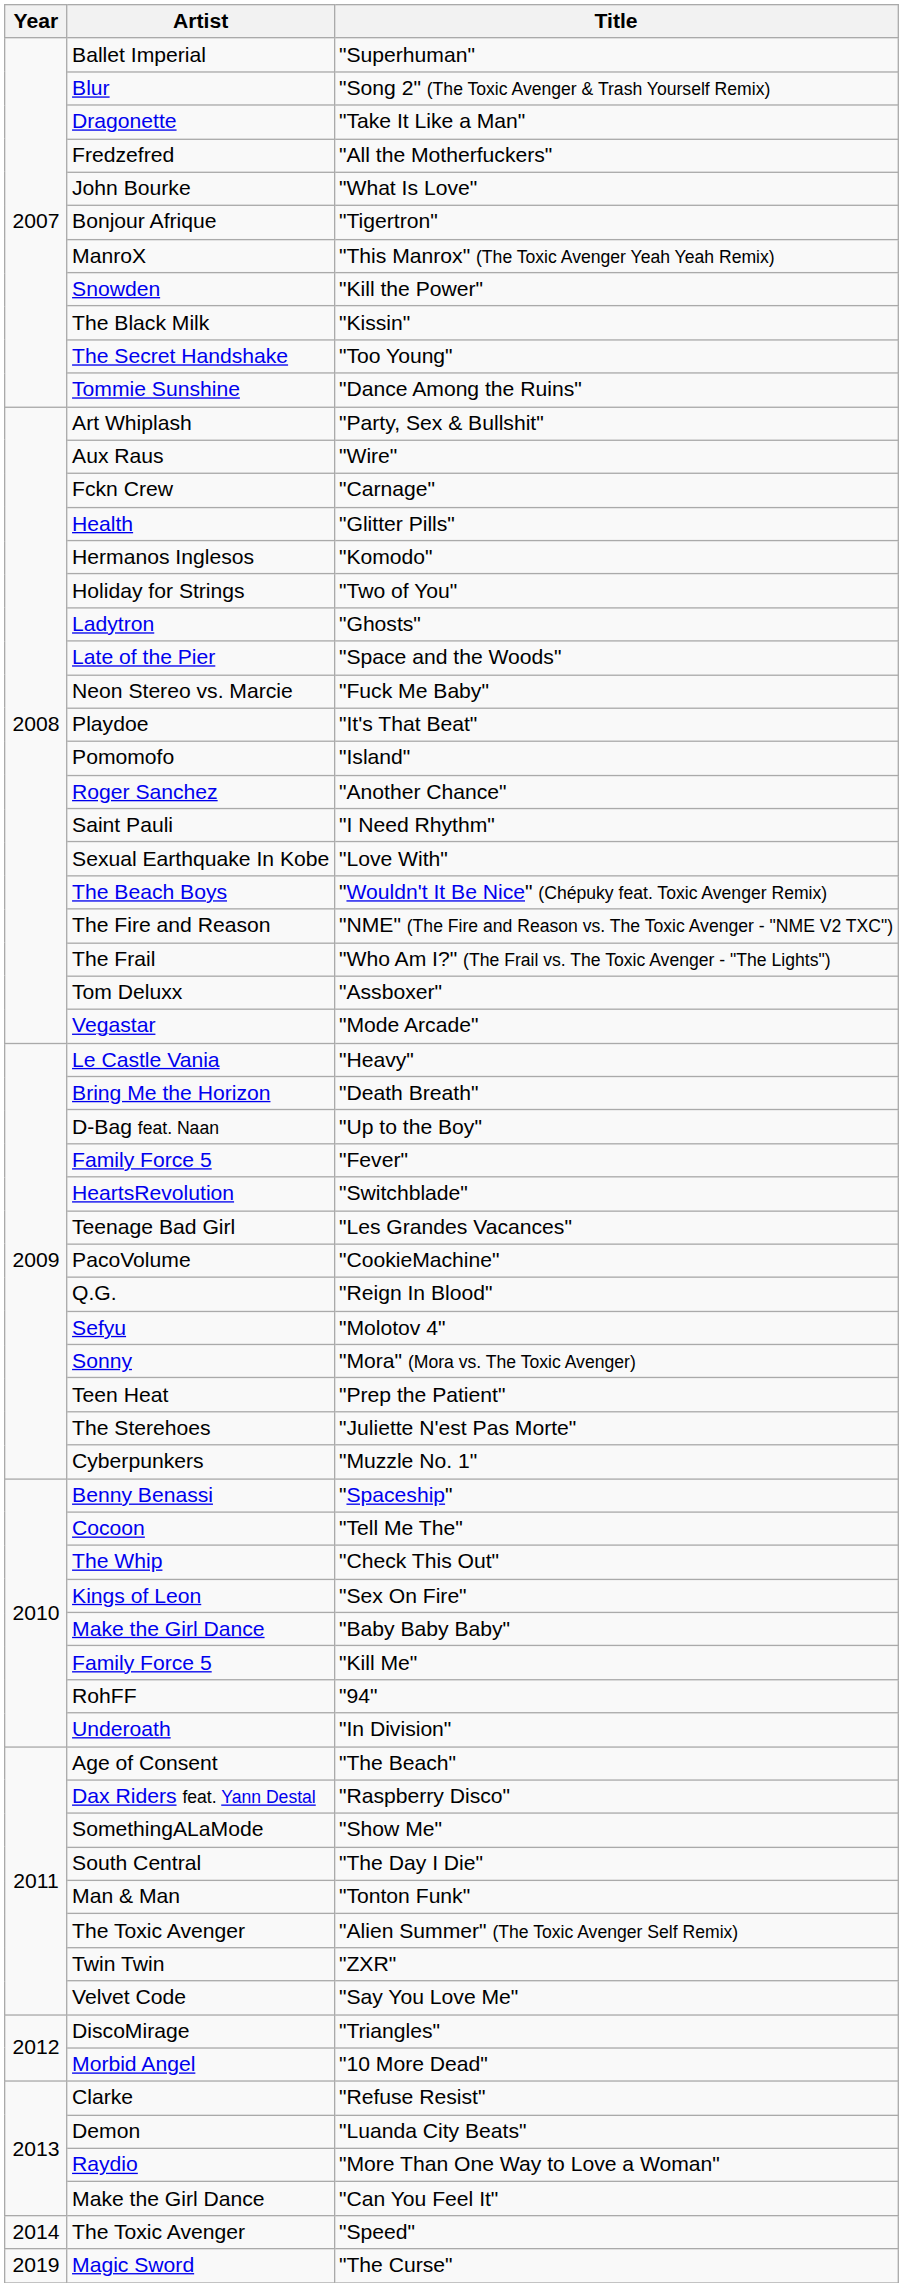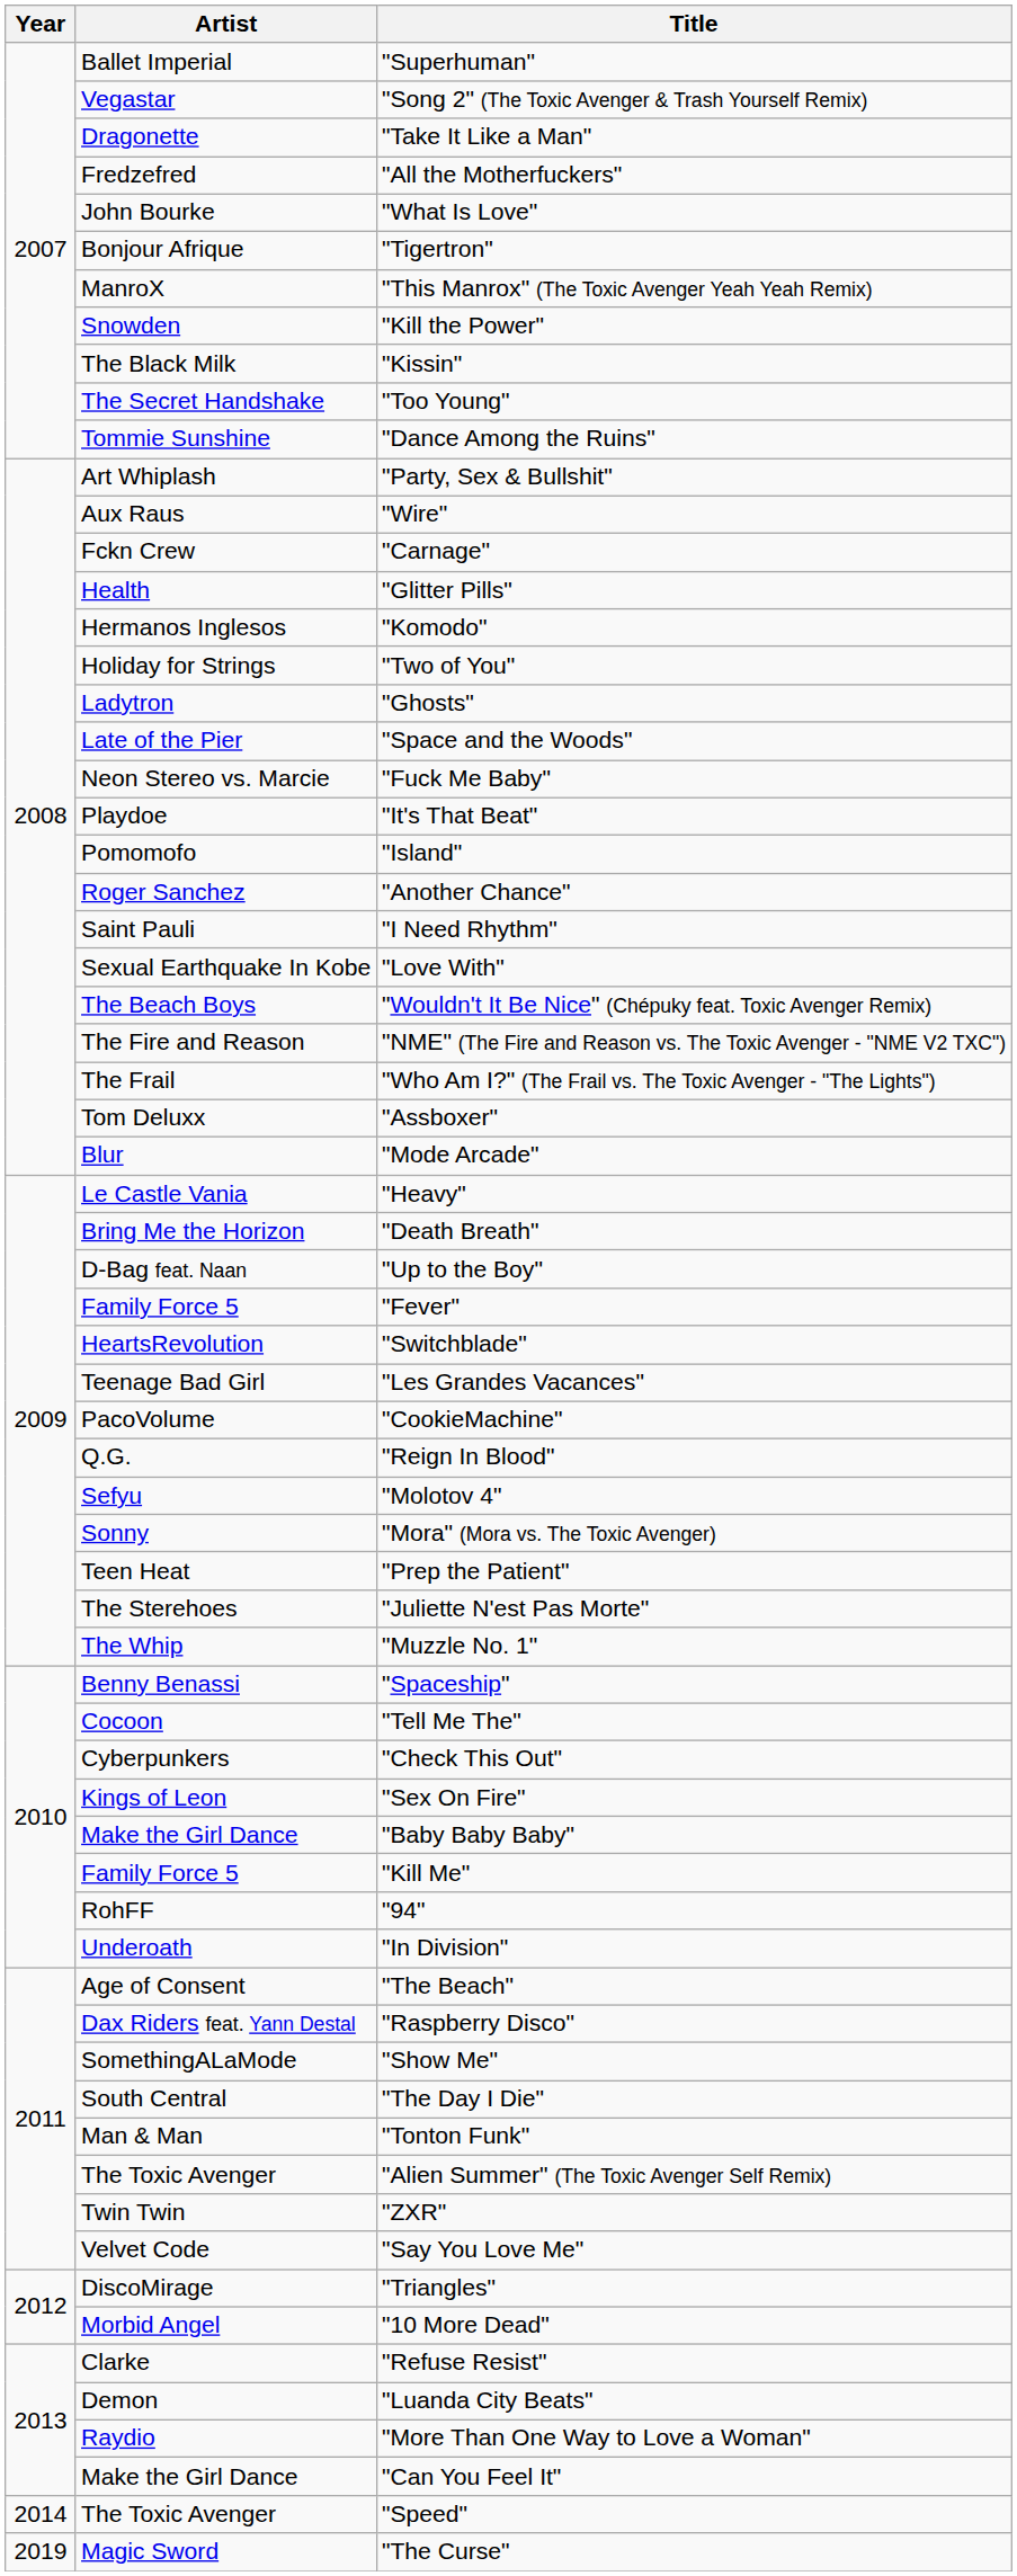 <table class="wikitable">
 <tr>
 <th align="center" valign="top" width="40">Year</th>
 <th>Artist</th>
 <th>Title</th>
 </tr>
 <tr>
 <td align="center" valign="center" rowspan="11">2007</td>
 <td>Ballet Imperial</td>
 <td>"Superhuman"</td>
 </tr>
 <tr>
-<td><a href='#'>Blur</a></td>
+<td><a href='#'>Vegastar</a></td>
 <td>"Song 2" <small>(The Toxic Avenger & Trash Yourself Remix)</small></td>
 </tr>
 <tr>
 <td><a href='#'>Dragonette</a></td>
 <td>"Take It Like a Man"</td>
 </tr>
 <tr>
 <td>Fredzefred</td>
 <td>"All the Motherfuckers"</td>
 </tr>
 <tr>
 <td>John Bourke</td>
 <td>"What Is Love"</td>
 </tr>
 <tr>
 <td>Bonjour Afrique</td>
 <td>"Tigertron"</td>
 </tr>
 <tr>
 <td>ManroX</td>
 <td>"This Manrox" <small>(The Toxic Avenger Yeah Yeah Remix)</small></td>
 </tr>
 <tr>
 <td><a href='#'>Snowden</a></td>
 <td>"Kill the Power"</td>
 </tr>
 <tr>
 <td>The Black Milk</td>
 <td>"Kissin"</td>
 </tr>
 <tr>
 <td><a href='#'>The Secret Handshake</a></td>
 <td>"Too Young"</td>
 </tr>
 <tr>
 <td><a href='#'>Tommie Sunshine</a></td>
 <td>"Dance Among the Ruins"</td>
 </tr>
 <tr>
 <td align="center" valign="center" rowspan="19">2008</td>
 <td>Art Whiplash</td>
 <td>"Party, Sex & Bullshit"</td>
 </tr>
 <tr>
 <td>Aux Raus</td>
 <td>"Wire"</td>
 </tr>
 <tr>
 <td>Fckn Crew</td>
 <td>"Carnage"</td>
 </tr>
 <tr>
 <td><a href='#'>Health</a></td>
 <td>"Glitter Pills"</td>
 </tr>
 <tr>
 <td>Hermanos Inglesos</td>
 <td>"Komodo"</td>
 </tr>
 <tr>
 <td>Holiday for Strings</td>
 <td>"Two of You"</td>
 </tr>
 <tr>
 <td><a href='#'>Ladytron</a></td>
 <td>"Ghosts"</td>
 </tr>
 <tr>
 <td><a href='#'>Late of the Pier</a></td>
 <td>"Space and the Woods"</td>
 </tr>
 <tr>
 <td>Neon Stereo vs. Marcie</td>
 <td>"Fuck Me Baby"</td>
 </tr>
 <tr>
 <td>Playdoe</td>
 <td>"It's That Beat"</td>
 </tr>
 <tr>
 <td>Pomomofo</td>
 <td>"Island"</td>
 </tr>
 <tr>
 <td><a href='#'>Roger Sanchez</a></td>
 <td>"Another Chance"</td>
 </tr>
 <tr>
 <td>Saint Pauli</td>
 <td>"I Need Rhythm"</td>
 </tr>
 <tr>
 <td>Sexual Earthquake In Kobe</td>
 <td>"Love With"</td>
 </tr>
 <tr>
 <td><a href='#'>The Beach Boys</a></td>
 <td>"<a href='#'>Wouldn't It Be Nice</a>" <small>(Chépuky feat. Toxic Avenger Remix)</small></td>
 </tr>
 <tr>
 <td>The Fire and Reason</td>
 <td>"NME" <small>(The Fire and Reason vs. The Toxic Avenger - "NME V2 TXC")</small></td>
 </tr>
 <tr>
 <td>The Frail</td>
 <td>"Who Am I?" <small>(The Frail vs. The Toxic Avenger - "The Lights")</small></td>
 </tr>
 <tr>
 <td>Tom Deluxx</td>
 <td>"Assboxer"</td>
 </tr>
 <tr>
-<td><a href='#'>Vegastar</a></td>
+<td><a href='#'>Blur</a></td>
 <td>"Mode Arcade"</td>
 </tr>
 <tr>
 <td align="center" valign="center" rowspan="13">2009</td>
 <td><a href='#'>Le Castle Vania</a></td>
 <td>"Heavy"</td>
 </tr>
 <tr>
 <td><a href='#'>Bring Me the Horizon</a></td>
 <td>"Death Breath"</td>
 </tr>
 <tr>
 <td>D-Bag <small>feat. Naan</small></td>
 <td>"Up to the Boy"</td>
 </tr>
 <tr>
 <td><a href='#'>Family Force 5</a></td>
 <td>"Fever"</td>
 </tr>
 <tr>
 <td><a href='#'>HeartsRevolution</a></td>
 <td>"Switchblade"</td>
 </tr>
 <tr>
 <td>Teenage Bad Girl</td>
 <td>"Les Grandes Vacances"</td>
 </tr>
 <tr>
 <td>PacoVolume</td>
 <td>"CookieMachine"</td>
 </tr>
 <tr>
 <td>Q.G.</td>
 <td>"Reign In Blood"</td>
 </tr>
 <tr>
 <td><a href='#'>Sefyu</a></td>
 <td>"Molotov 4"</td>
 </tr>
 <tr>
 <td><a href='#'>Sonny</a></td>
 <td>"Mora" <small>(Mora vs. The Toxic Avenger)</small></td>
 </tr>
 <tr>
 <td>Teen Heat</td>
 <td>"Prep the Patient"</td>
 </tr>
 <tr>
 <td>The Sterehoes</td>
 <td>"Juliette N'est Pas Morte"</td>
 </tr>
 <tr>
-<td>Cyberpunkers</td>
+<td><a href='#'>The Whip</a></td>
 <td>"Muzzle No. 1"</td>
 </tr>
 <tr>
 <td align="center" valign="center" rowspan="8">2010</td>
 <td><a href='#'>Benny Benassi</a></td>
 <td>"<a href='#'>Spaceship</a>"</td>
 </tr>
 <tr>
 <td><a href='#'>Cocoon</a></td>
 <td>"Tell Me The"</td>
 </tr>
 <tr>
-<td><a href='#'>The Whip</a></td>
+<td>Cyberpunkers</td>
 <td>"Check This Out"</td>
 </tr>
 <tr>
 <td><a href='#'>Kings of Leon</a></td>
 <td>"Sex On Fire"</td>
 </tr>
 <tr>
 <td><a href='#'>Make the Girl Dance</a></td>
 <td>"Baby Baby Baby"</td>
 </tr>
 <tr>
 <td><a href='#'>Family Force 5</a></td>
 <td>"Kill Me"</td>
 </tr>
 <tr>
 <td>RohFF</td>
 <td>"94"</td>
 </tr>
 <tr>
 <td><a href='#'>Underoath</a></td>
 <td>"In Division"</td>
 </tr>
 <tr>
 <td align="center" valign="center" rowspan="8">2011</td>
 <td>Age of Consent</td>
 <td>"The Beach"</td>
 </tr>
 <tr>
 <td><a href='#'>Dax Riders</a> <small>feat. <a href='#'>Yann Destal</a></small></td>
 <td>"Raspberry Disco"</td>
 </tr>
 <tr>
 <td>SomethingALaMode</td>
 <td>"Show Me"</td>
 </tr>
 <tr>
 <td>South Central</td>
 <td>"The Day I Die"</td>
 </tr>
 <tr>
 <td>Man & Man</td>
 <td>"Tonton Funk"</td>
 </tr>
 <tr>
 <td>The Toxic Avenger</td>
 <td>"Alien Summer" <small>(The Toxic Avenger Self Remix)</small></td>
 </tr>
 <tr>
 <td>Twin Twin</td>
 <td>"ZXR"</td>
 </tr>
 <tr>
 <td>Velvet Code</td>
 <td>"Say You Love Me"</td>
 </tr>
 <tr>
 <td align="center" valign="center" rowspan="2">2012</td>
 <td>DiscoMirage</td>
 <td>"Triangles"</td>
 </tr>
 <tr>
 <td><a href='#'>Morbid Angel</a></td>
 <td>"10 More Dead"</td>
 </tr>
 <tr>
 <td align="center" valign="center" rowspan="4">2013</td>
 <td>Clarke</td>
 <td>"Refuse Resist"</td>
 </tr>
 <tr>
 <td>Demon</td>
 <td>"Luanda City Beats"</td>
 </tr>
 <tr>
 <td><a href='#'>Raydio</a></td>
 <td>"More Than One Way to Love a Woman"</td>
 </tr>
 <tr>
 <td>Make the Girl Dance</td>
 <td>"Can You Feel It"</td>
 </tr>
 <tr>
 <td align="center" valign="center" rowspan="1">2014</td>
 <td>The Toxic Avenger</td>
 <td>"Speed"</td>
 </tr>
 <tr>
 <td align="center" valign="center" rowspan="1">2019</td>
 <td><a href='#'>Magic Sword</a></td>
 <td>"The Curse"</td>
 </tr>
 </table>
